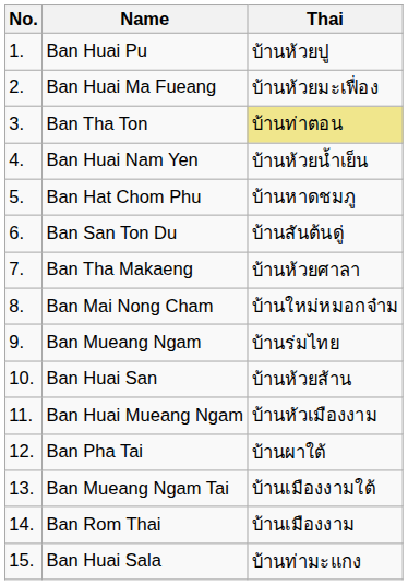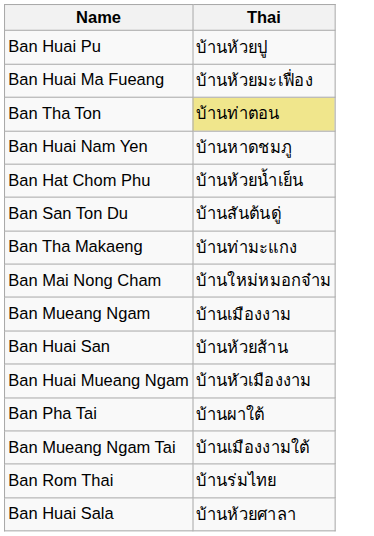 <table class="wikitable sortable">
 <tr>
-<th>No.</th>
 <th>Name</th>
 <th>Thai</th>
 </tr>
 <tr>
-<td>1.</td>
 <td>Ban Huai Pu</td>
 <td>บ้านห้วยปู</td>
 </tr>
 <tr>
-<td>2.</td>
 <td>Ban Huai Ma Fueang</td>
 <td>บ้านห้วยมะเฟื่อง</td>
 </tr>
 <tr>
-<td>3.</td>
 <td>Ban Tha Ton</td>
 <td style="background: khaki;">บ้านท่าตอน</td>
 </tr>
 <tr>
-<td>4.</td>
 <td>Ban Huai Nam Yen</td>
+<td>บ้านหาดชมภู</td>
+</tr>
+<tr>
+<td>Ban Hat Chom Phu</td>
 <td>บ้านห้วยน้ำเย็น</td>
 </tr>
 <tr>
-<td>5.</td>
-<td>Ban Hat Chom Phu</td>
-<td>บ้านหาดชมภู</td>
-</tr>
-<tr>
-<td>6.</td>
 <td>Ban San Ton Du</td>
 <td>บ้านสันต้นดู่</td>
 </tr>
 <tr>
-<td>7.</td>
 <td>Ban Tha Makaeng</td>
-<td>บ้านห้วยศาลา</td>
+<td>บ้านท่ามะแกง</td>
 </tr>
 <tr>
-<td>8.</td>
 <td>Ban Mai Nong Cham</td>
 <td>บ้านใหม่หมอกจ๋าม</td>
 </tr>
 <tr>
-<td>9.</td>
 <td>Ban Mueang Ngam</td>
-<td>บ้านร่มไทย</td>
+<td>บ้านเมืองงาม</td>
 </tr>
 <tr>
-<td>10.</td>
 <td>Ban Huai San</td>
 <td>บ้านห้วยส้าน</td>
 </tr>
 <tr>
-<td>11.</td>
 <td>Ban Huai Mueang Ngam</td>
 <td>บ้านหัวเมืองงาม</td>
 </tr>
 <tr>
-<td>12.</td>
 <td>Ban Pha Tai</td>
 <td>บ้านผาใต้</td>
 </tr>
 <tr>
-<td>13.</td>
 <td>Ban Mueang Ngam Tai</td>
 <td>บ้านเมืองงามใต้</td>
 </tr>
 <tr>
-<td>14.</td>
 <td>Ban Rom Thai</td>
-<td>บ้านเมืองงาม</td>
+<td>บ้านร่มไทย</td>
 </tr>
 <tr>
-<td>15.</td>
 <td>Ban Huai Sala</td>
-<td>บ้านท่ามะแกง</td>
+<td>บ้านห้วยศาลา</td>
 </tr>
 </table>
